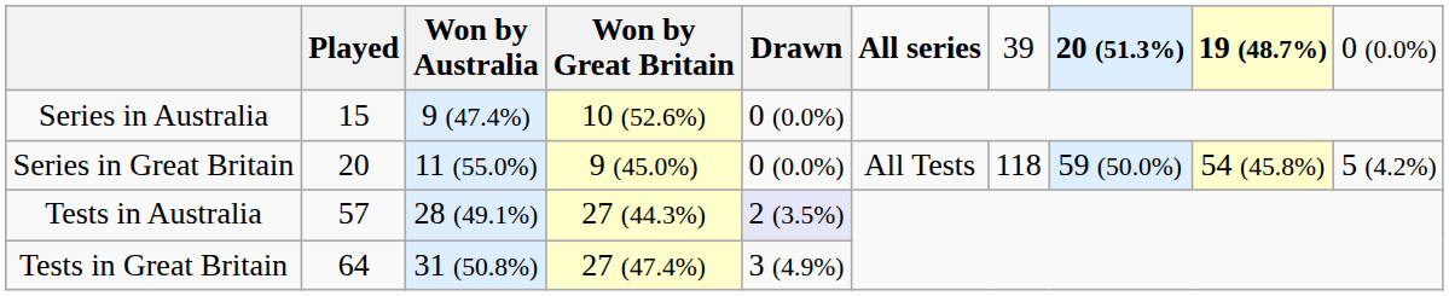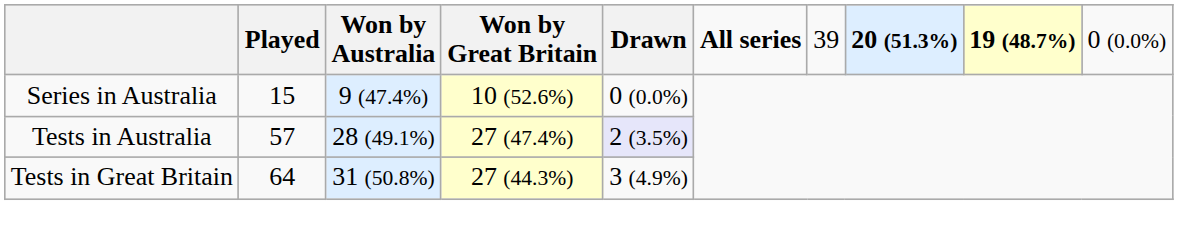 <table class=wikitable style="text-align:center;">
 <tr>
 <th></th>
 <th>Played</th>
 <th>Won by<br>Australia</th>
 <th>Won by<br>Great Britain</th>
 <th>Drawn<br></th>
 <td><strong>All series</strong></td>
 <td>39</td>
 <td bgcolor=#DDEEFF><strong>20 <small>(51.3%)</small></strong></td>
 <td bgcolor=#FFFFCC><strong>19 <small>(48.7%)</small></strong></td>
 <td>0 <small>(0.0%)</small></td>
 </tr>
 <tr>
 <td>Series in Australia</td>
 <td>15</td>
 <td bgcolor=#DDEEFF>9 <small>(47.4%)</small></td>
 <td bgcolor=#FFFFCC>10 <small>(52.6%)</small></td>
 <td>0 <small>(0.0%)</small></td>
 </tr>
 <tr>
-<td>Series in Great Britain</td>
-<td>20</td>
-<td bgcolor=#DDEEFF>11 <small>(55.0%)</small></td>
-<td bgcolor=#FFFFCC>9 <small>(45.0%)</small></td>
-<td>0 <small>(0.0%)</small><br></td>
-<td>All Tests</td>
-<td>118</td>
-<td bgcolor=#DDEEFF>59 <small>(50.0%)</small></td>
-<td bgcolor=#FFFFCC>54 <small>(45.8%)</small></td>
-<td>5 <small>(4.2%)</small></td>
-</tr>
-<tr>
 <td>Tests in Australia</td>
 <td>57</td>
 <td bgcolor=#DDEEFF>28 <small>(49.1%)</small></td>
-<td bgcolor=#FFFFCC>27 <small>(44.3%)</small></td>
+<td bgcolor=#FFFFCC>27 <small>(47.4%)</small></td>
 <td style="background: lavender;">2 <small>(3.5%)</small></td>
 </tr>
 <tr>
 <td>Tests in Great Britain</td>
 <td>64</td>
 <td bgcolor=#DDEEFF>31 <small>(50.8%)</small></td>
-<td bgcolor=#FFFFCC>27 <small>(47.4%)</small></td>
+<td bgcolor=#FFFFCC>27 <small>(44.3%)</small></td>
 <td>3 <small>(4.9%)</small></td>
 </tr>
 </table>
